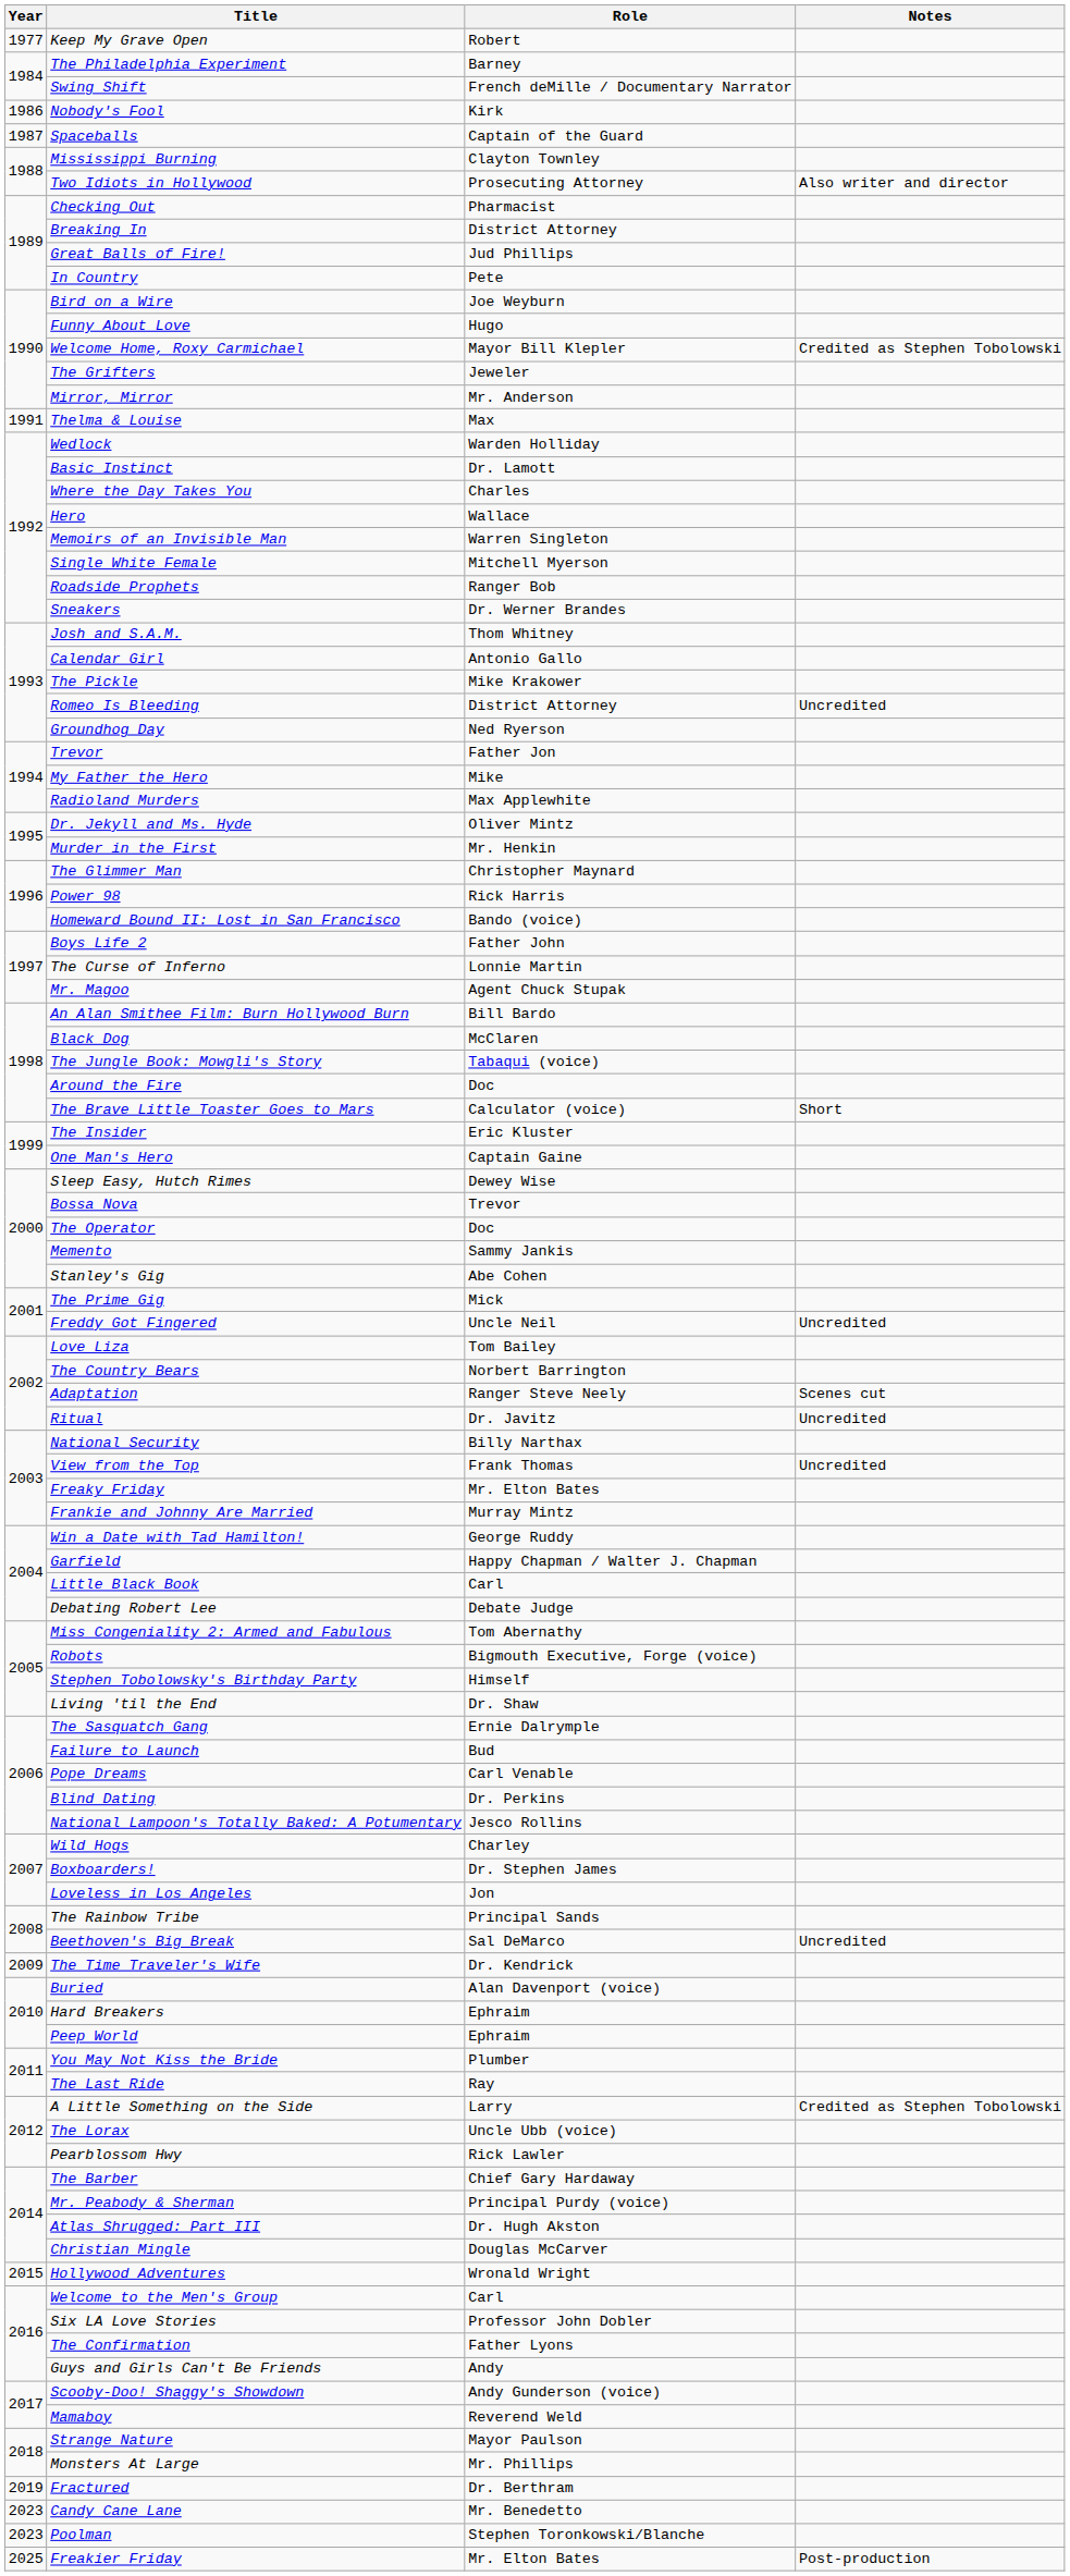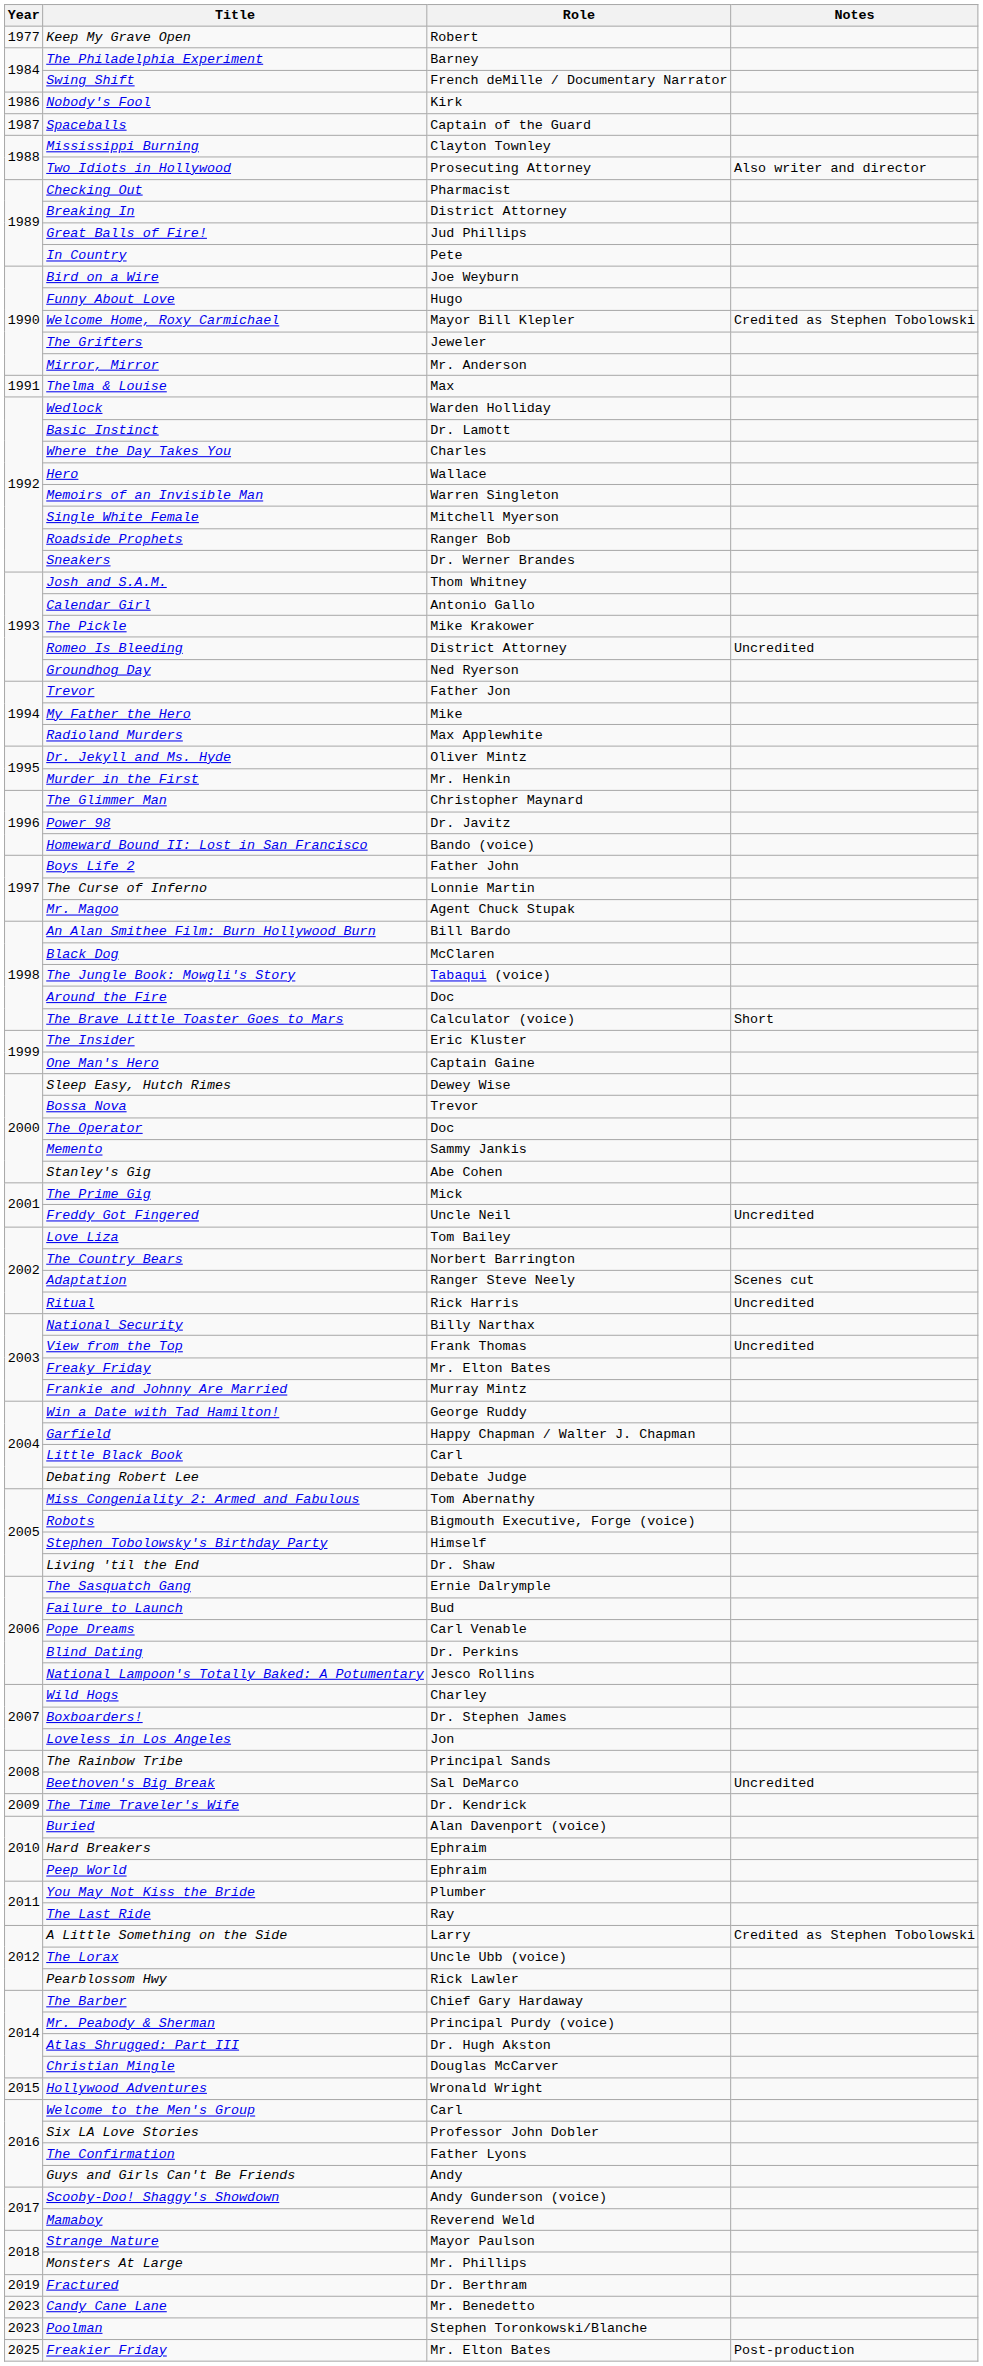 <table class="wikitable sortable">
 <tr>
 <th>Year</th>
 <th>Title</th>
 <th>Role</th>
 <th class="unsortable">Notes</th>
 </tr>
 <tr>
 <td>1977</td>
 <td><em>Keep My Grave Open</em></td>
 <td>Robert</td>
 <td></td>
 </tr>
 <tr>
 <td rowspan="2">1984</td>
 <td><em><a href='#'>The Philadelphia Experiment</a></em></td>
 <td>Barney</td>
 <td></td>
 </tr>
 <tr>
 <td><em><a href='#'>Swing Shift</a></em></td>
 <td>French deMille / Documentary Narrator</td>
 <td></td>
 </tr>
 <tr>
 <td>1986</td>
 <td><em><a href='#'>Nobody's Fool</a></em></td>
 <td>Kirk</td>
 <td></td>
 </tr>
 <tr>
 <td>1987</td>
 <td><em><a href='#'>Spaceballs</a></em></td>
 <td>Captain of the Guard</td>
 <td></td>
 </tr>
 <tr>
 <td rowspan="2">1988</td>
 <td><em><a href='#'>Mississippi Burning</a></em></td>
 <td>Clayton Townley</td>
 <td></td>
 </tr>
 <tr>
 <td><em><a href='#'>Two Idiots in Hollywood</a></em></td>
 <td>Prosecuting Attorney</td>
 <td>Also writer and director</td>
 </tr>
 <tr>
 <td rowspan="4">1989</td>
 <td><em><a href='#'>Checking Out</a></em></td>
 <td>Pharmacist</td>
 <td></td>
 </tr>
 <tr>
 <td><em><a href='#'>Breaking In</a></em></td>
 <td>District Attorney</td>
 <td></td>
 </tr>
 <tr>
 <td><em><a href='#'>Great Balls of Fire!</a></em></td>
 <td>Jud Phillips</td>
 <td></td>
 </tr>
 <tr>
 <td><em><a href='#'>In Country</a></em></td>
 <td>Pete</td>
 <td></td>
 </tr>
 <tr>
 <td rowspan="5">1990</td>
 <td><em><a href='#'>Bird on a Wire</a></em></td>
 <td>Joe Weyburn</td>
 <td></td>
 </tr>
 <tr>
 <td><em><a href='#'>Funny About Love</a></em></td>
 <td>Hugo</td>
 <td></td>
 </tr>
 <tr>
 <td><em><a href='#'>Welcome Home, Roxy Carmichael</a></em></td>
 <td>Mayor Bill Klepler</td>
 <td>Credited as Stephen Tobolowski</td>
 </tr>
 <tr>
 <td><em><a href='#'>The Grifters</a></em></td>
 <td>Jeweler</td>
 <td></td>
 </tr>
 <tr>
 <td><em><a href='#'>Mirror, Mirror</a></em></td>
 <td>Mr. Anderson</td>
 <td></td>
 </tr>
 <tr>
 <td>1991</td>
 <td><em><a href='#'>Thelma & Louise</a></em></td>
 <td>Max</td>
 <td></td>
 </tr>
 <tr>
 <td rowspan="8">1992</td>
 <td><em><a href='#'>Wedlock</a></em></td>
 <td>Warden Holliday</td>
 <td></td>
 </tr>
 <tr>
 <td><em><a href='#'>Basic Instinct</a></em></td>
 <td>Dr. Lamott</td>
 <td></td>
 </tr>
 <tr>
 <td><em><a href='#'>Where the Day Takes You</a></em></td>
 <td>Charles</td>
 <td></td>
 </tr>
 <tr>
 <td><em><a href='#'>Hero</a></em></td>
 <td>Wallace</td>
 <td></td>
 </tr>
 <tr>
 <td><em><a href='#'>Memoirs of an Invisible Man</a></em></td>
 <td>Warren Singleton</td>
 <td></td>
 </tr>
 <tr>
 <td><em><a href='#'>Single White Female</a></em></td>
 <td>Mitchell Myerson</td>
 <td></td>
 </tr>
 <tr>
 <td><em><a href='#'>Roadside Prophets</a></em></td>
 <td>Ranger Bob</td>
 <td></td>
 </tr>
 <tr>
 <td><em><a href='#'>Sneakers</a></em></td>
 <td>Dr. Werner Brandes</td>
 <td></td>
 </tr>
 <tr>
 <td rowspan="5">1993</td>
 <td><em><a href='#'>Josh and S.A.M.</a></em></td>
 <td>Thom Whitney</td>
 <td></td>
 </tr>
 <tr>
 <td><em><a href='#'>Calendar Girl</a></em></td>
 <td>Antonio Gallo</td>
 <td></td>
 </tr>
 <tr>
 <td><em><a href='#'>The Pickle</a></em></td>
 <td>Mike Krakower</td>
 <td></td>
 </tr>
 <tr>
 <td><em><a href='#'>Romeo Is Bleeding</a></em></td>
 <td>District Attorney</td>
 <td>Uncredited</td>
 </tr>
 <tr>
 <td><em><a href='#'>Groundhog Day</a></em></td>
 <td>Ned Ryerson</td>
 <td></td>
 </tr>
 <tr>
 <td rowspan="3">1994</td>
 <td><em><a href='#'>Trevor</a></em></td>
 <td>Father Jon</td>
 <td></td>
 </tr>
 <tr>
 <td><em><a href='#'>My Father the Hero</a></em></td>
 <td>Mike</td>
 <td></td>
 </tr>
 <tr>
 <td><em><a href='#'>Radioland Murders</a></em></td>
 <td>Max Applewhite</td>
 <td></td>
 </tr>
 <tr>
 <td rowspan="2">1995</td>
 <td><em><a href='#'>Dr. Jekyll and Ms. Hyde</a></em></td>
 <td>Oliver Mintz</td>
 <td></td>
 </tr>
 <tr>
 <td><em><a href='#'>Murder in the First</a></em></td>
 <td>Mr. Henkin</td>
 <td></td>
 </tr>
 <tr>
 <td rowspan="3">1996</td>
 <td><em><a href='#'>The Glimmer Man</a></em></td>
 <td>Christopher Maynard</td>
 <td></td>
 </tr>
 <tr>
 <td><em><a href='#'>Power 98</a></em></td>
-<td>Rick Harris</td>
+<td>Dr. Javitz</td>
 <td></td>
 </tr>
 <tr>
 <td><em><a href='#'>Homeward Bound II: Lost in San Francisco</a></em></td>
 <td>Bando (voice)</td>
 <td></td>
 </tr>
 <tr>
 <td rowspan="3">1997</td>
 <td><em><a href='#'>Boys Life 2</a></em></td>
 <td>Father John</td>
 <td></td>
 </tr>
 <tr>
 <td><em>The Curse of Inferno</em></td>
 <td>Lonnie Martin</td>
 <td></td>
 </tr>
 <tr>
 <td><em><a href='#'>Mr. Magoo</a></em></td>
 <td>Agent Chuck Stupak</td>
 <td></td>
 </tr>
 <tr>
 <td rowspan="5">1998</td>
 <td><em><a href='#'>An Alan Smithee Film: Burn Hollywood Burn</a></em></td>
 <td>Bill Bardo</td>
 <td></td>
 </tr>
 <tr>
 <td><em><a href='#'>Black Dog</a></em></td>
 <td>McClaren</td>
 <td></td>
 </tr>
 <tr>
 <td><em><a href='#'>The Jungle Book: Mowgli's Story</a> </em></td>
 <td><a href='#'>Tabaqui</a> (voice)</td>
 <td></td>
 </tr>
 <tr>
 <td><em><a href='#'>Around the Fire</a> </em></td>
 <td>Doc</td>
 <td></td>
 </tr>
 <tr>
 <td><em><a href='#'>The Brave Little Toaster Goes to Mars</a></em></td>
 <td>Calculator (voice)</td>
 <td>Short</td>
 </tr>
 <tr>
 <td rowspan="2">1999</td>
 <td><em><a href='#'>The Insider</a></em></td>
 <td>Eric Kluster</td>
 <td></td>
 </tr>
 <tr>
 <td><em><a href='#'>One Man's Hero</a></em></td>
 <td>Captain Gaine</td>
 <td></td>
 </tr>
 <tr>
 <td rowspan="5">2000</td>
 <td><em>Sleep Easy, Hutch Rimes </em></td>
 <td>Dewey Wise</td>
 <td></td>
 </tr>
 <tr>
 <td><em><a href='#'>Bossa Nova</a></em></td>
 <td>Trevor</td>
 <td></td>
 </tr>
 <tr>
 <td><em><a href='#'>The Operator</a></em></td>
 <td>Doc</td>
 <td></td>
 </tr>
 <tr>
 <td><em><a href='#'>Memento</a></em></td>
 <td>Sammy Jankis</td>
 <td></td>
 </tr>
 <tr>
 <td><em>Stanley's Gig </em></td>
 <td>Abe Cohen</td>
 <td></td>
 </tr>
 <tr>
 <td rowspan="2">2001</td>
 <td><em><a href='#'>The Prime Gig</a></em></td>
 <td>Mick</td>
 <td></td>
 </tr>
 <tr>
 <td><em><a href='#'>Freddy Got Fingered</a></em></td>
 <td>Uncle Neil</td>
 <td>Uncredited</td>
 </tr>
 <tr>
 <td rowspan="4">2002</td>
 <td><em><a href='#'>Love Liza</a></em></td>
 <td>Tom Bailey</td>
 <td></td>
 </tr>
 <tr>
 <td><em><a href='#'>The Country Bears</a></em></td>
 <td>Norbert Barrington</td>
 <td></td>
 </tr>
 <tr>
 <td><em><a href='#'>Adaptation</a></em></td>
 <td>Ranger Steve Neely</td>
 <td>Scenes cut</td>
 </tr>
 <tr>
 <td><em><a href='#'>Ritual</a></em></td>
-<td>Dr. Javitz</td>
+<td>Rick Harris</td>
 <td>Uncredited</td>
 </tr>
 <tr>
 <td rowspan="4">2003</td>
 <td><em><a href='#'>National Security</a></em></td>
 <td>Billy Narthax</td>
 <td></td>
 </tr>
 <tr>
 <td><em><a href='#'>View from the Top</a></em></td>
 <td>Frank Thomas</td>
 <td>Uncredited</td>
 </tr>
 <tr>
 <td><em><a href='#'>Freaky Friday</a></em></td>
 <td>Mr. Elton Bates</td>
 <td></td>
 </tr>
 <tr>
 <td><em><a href='#'>Frankie and Johnny Are Married</a></em></td>
 <td>Murray Mintz</td>
 <td></td>
 </tr>
 <tr>
 <td rowspan="4">2004</td>
 <td><em><a href='#'>Win a Date with Tad Hamilton!</a></em></td>
 <td>George Ruddy</td>
 <td></td>
 </tr>
 <tr>
 <td><em><a href='#'>Garfield</a></em></td>
 <td>Happy Chapman / Walter J. Chapman</td>
 <td></td>
 </tr>
 <tr>
 <td><em><a href='#'>Little Black Book</a></em></td>
 <td>Carl</td>
 <td></td>
 </tr>
 <tr>
 <td><em>Debating Robert Lee</em></td>
 <td>Debate Judge</td>
 <td></td>
 </tr>
 <tr>
 <td rowspan="4">2005</td>
 <td><em><a href='#'>Miss Congeniality 2: Armed and Fabulous</a></em></td>
 <td>Tom Abernathy</td>
 <td></td>
 </tr>
 <tr>
 <td><em><a href='#'>Robots</a></em></td>
 <td>Bigmouth Executive, Forge (voice)</td>
 <td></td>
 </tr>
 <tr>
 <td><em><a href='#'>Stephen Tobolowsky's Birthday Party</a></em></td>
 <td>Himself</td>
 <td></td>
 </tr>
 <tr>
 <td><em>Living 'til the End</em></td>
 <td>Dr. Shaw</td>
 <td></td>
 </tr>
 <tr>
 <td rowspan="5">2006</td>
 <td><em><a href='#'>The Sasquatch Gang</a></em></td>
 <td>Ernie Dalrymple</td>
 <td></td>
 </tr>
 <tr>
 <td><em><a href='#'>Failure to Launch</a></em></td>
 <td>Bud</td>
 <td></td>
 </tr>
 <tr>
 <td><em><a href='#'>Pope Dreams</a></em></td>
 <td>Carl Venable</td>
 <td></td>
 </tr>
 <tr>
 <td><em><a href='#'>Blind Dating</a></em></td>
 <td>Dr. Perkins</td>
 <td></td>
 </tr>
 <tr>
 <td><em><a href='#'>National Lampoon's Totally Baked: A Potumentary</a></em></td>
 <td>Jesco Rollins</td>
 <td></td>
 </tr>
 <tr>
 <td rowspan="3">2007</td>
 <td><em><a href='#'>Wild Hogs</a></em></td>
 <td>Charley</td>
 <td></td>
 </tr>
 <tr>
 <td><em><a href='#'>Boxboarders!</a></em></td>
 <td>Dr. Stephen James</td>
 <td></td>
 </tr>
 <tr>
 <td><em><a href='#'>Loveless in Los Angeles</a></em></td>
 <td>Jon</td>
 <td></td>
 </tr>
 <tr>
 <td rowspan="2">2008</td>
 <td><em>The Rainbow Tribe</em></td>
 <td>Principal Sands</td>
 <td></td>
 </tr>
 <tr>
 <td><em><a href='#'>Beethoven's Big Break</a></em></td>
 <td>Sal DeMarco</td>
 <td>Uncredited</td>
 </tr>
 <tr>
 <td>2009</td>
 <td><em><a href='#'>The Time Traveler's Wife</a></em></td>
 <td>Dr. Kendrick</td>
 <td></td>
 </tr>
 <tr>
 <td rowspan="3">2010</td>
 <td><em><a href='#'>Buried</a></em></td>
 <td>Alan Davenport (voice)</td>
 <td></td>
 </tr>
 <tr>
 <td><em>Hard Breakers</em></td>
 <td>Ephraim</td>
 <td></td>
 </tr>
 <tr>
 <td><em><a href='#'>Peep World</a></em></td>
 <td>Ephraim</td>
 <td></td>
 </tr>
 <tr>
 <td rowspan="2">2011</td>
 <td><em><a href='#'>You May Not Kiss the Bride</a></em></td>
 <td>Plumber</td>
 <td></td>
 </tr>
 <tr>
 <td><em><a href='#'>The Last Ride</a></em></td>
 <td>Ray</td>
 <td></td>
 </tr>
 <tr>
 <td rowspan="3">2012</td>
 <td><em>A Little Something on the Side</em></td>
 <td>Larry</td>
 <td>Credited as Stephen Tobolowski</td>
 </tr>
 <tr>
 <td><em><a href='#'>The Lorax</a></em></td>
 <td>Uncle Ubb (voice)</td>
 <td></td>
 </tr>
 <tr>
 <td><em>Pearblossom Hwy </em></td>
 <td>Rick Lawler</td>
 <td></td>
 </tr>
 <tr>
 <td rowspan="4">2014</td>
 <td><em><a href='#'>The Barber</a></em></td>
 <td>Chief Gary Hardaway</td>
 <td></td>
 </tr>
 <tr>
 <td><em><a href='#'>Mr. Peabody & Sherman</a></em></td>
 <td>Principal Purdy (voice)</td>
 <td></td>
 </tr>
 <tr>
 <td><em><a href='#'>Atlas Shrugged: Part III</a></em></td>
 <td>Dr. Hugh Akston</td>
 <td></td>
 </tr>
 <tr>
 <td><em><a href='#'>Christian Mingle</a></em></td>
 <td>Douglas McCarver</td>
 <td></td>
 </tr>
 <tr>
 <td>2015</td>
 <td><em><a href='#'>Hollywood Adventures</a></em></td>
 <td>Wronald Wright</td>
 <td></td>
 </tr>
 <tr>
 <td rowspan="4">2016</td>
 <td><em><a href='#'>Welcome to the Men's Group</a></em></td>
 <td>Carl</td>
 <td></td>
 </tr>
 <tr>
 <td><em>Six LA Love Stories</em></td>
 <td>Professor John Dobler</td>
 <td></td>
 </tr>
 <tr>
 <td><em><a href='#'>The Confirmation</a></em></td>
 <td>Father Lyons</td>
 <td></td>
 </tr>
 <tr>
 <td><em>Guys and Girls Can't Be Friends</em></td>
 <td>Andy</td>
 <td></td>
 </tr>
 <tr>
 <td rowspan="2">2017</td>
 <td><em><a href='#'>Scooby-Doo! Shaggy's Showdown</a></em></td>
 <td>Andy Gunderson (voice)</td>
 <td></td>
 </tr>
 <tr>
 <td><em><a href='#'>Mamaboy</a></em></td>
 <td>Reverend Weld</td>
 <td></td>
 </tr>
 <tr>
 <td rowspan="2">2018</td>
 <td><em><a href='#'>Strange Nature</a></em></td>
 <td>Mayor Paulson</td>
 <td></td>
 </tr>
 <tr>
 <td><em>Monsters At Large</em></td>
 <td>Mr. Phillips</td>
 <td></td>
 </tr>
 <tr>
 <td>2019</td>
 <td><em><a href='#'>Fractured</a></em></td>
 <td>Dr. Berthram</td>
 <td></td>
 </tr>
 <tr>
 <td>2023</td>
 <td><em><a href='#'>Candy Cane Lane</a></em></td>
 <td>Mr. Benedetto</td>
 <td></td>
 </tr>
 <tr>
 <td>2023</td>
 <td><em><a href='#'>Poolman</a></em></td>
 <td>Stephen Toronkowski/Blanche</td>
 <td></td>
 </tr>
 <tr>
 <td>2025</td>
 <td><em><a href='#'>Freakier Friday</a></em></td>
 <td>Mr. Elton Bates</td>
 <td>Post-production</td>
 </tr>
 </table>
